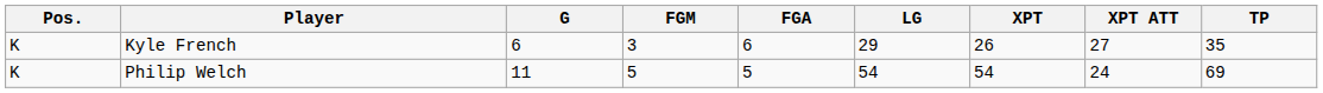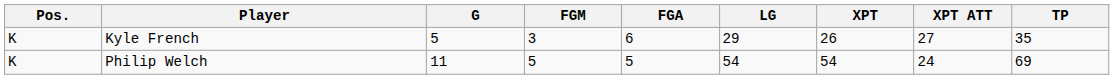 <table class="wikitable sortable">
 <tr>
 <th bgcolor="#DDDDFF" width="6%">Pos.</th>
 <th bgcolor="#DDDDFF" width="20%">Player</th>
 <th bgcolor="#DDDDFF" width="6%">G</th>
 <th bgcolor="#DDDDFF" width="6%">FGM</th>
 <th bgcolor="#DDDDFF" width="6%">FGA</th>
 <th bgcolor="#DDDDFF" width="6%">LG</th>
 <th bgcolor="#DDDDFF" width="6%">XPT</th>
 <th bgcolor="#DDDDFF" width="6%">XPT ATT</th>
 <th bgcolor="#DDDDFF" width="6%">TP</th>
 </tr>
 <tr>
 <td>K</td>
 <td>Kyle French</td>
-<td>6</td>
+<td>5</td>
 <td>3</td>
 <td>6</td>
 <td>29</td>
 <td>26</td>
 <td>27</td>
 <td>35</td>
 </tr>
 <tr>
 <td>K</td>
 <td>Philip Welch</td>
 <td>11</td>
 <td>5</td>
 <td>5</td>
 <td>54</td>
 <td>54</td>
 <td>24</td>
 <td>69</td>
 </tr>
 </table>
